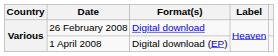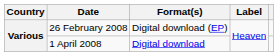 <table class="wikitable plainrowheaders">
 <tr>
 <th scope="col">Country</th>
 <th scope="col">Date</th>
 <th scope="col">Format(s)</th>
 <th scope="col">Label</th>
 <th scope="col"></th>
 </tr>
 <tr>
 <th scope="row" rowspan="2">Various</th>
 <td>26 February 2008</td>
-<td><a href='#'>Digital download</a></td>
+<td>Digital download (<a href='#'>EP</a>)</td>
 <td rowspan="2"><a href='#'>Heaven</a></td>
 <td></td>
 </tr>
 <tr>
 <td>1 April 2008</td>
-<td>Digital download (<a href='#'>EP</a>)</td>
+<td><a href='#'>Digital download</a></td>
 <td></td>
 </tr>
 </table>
